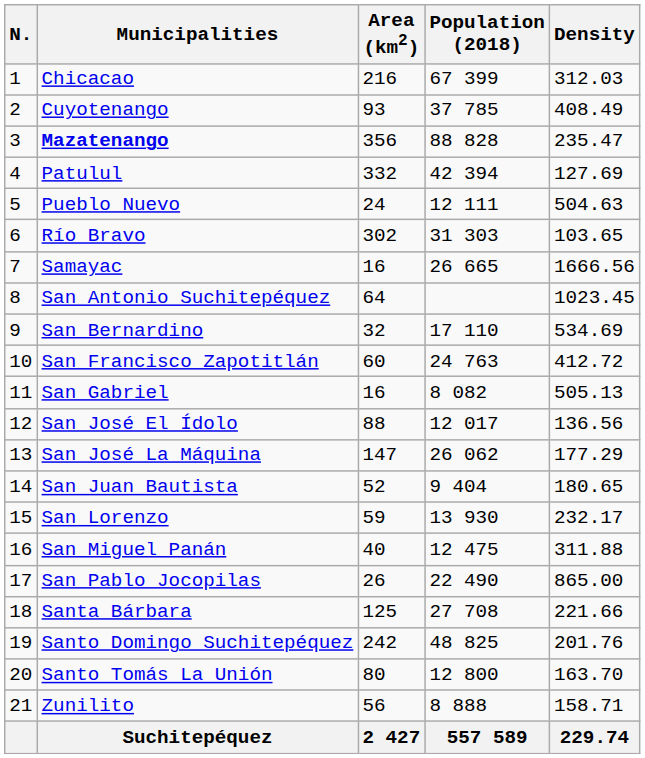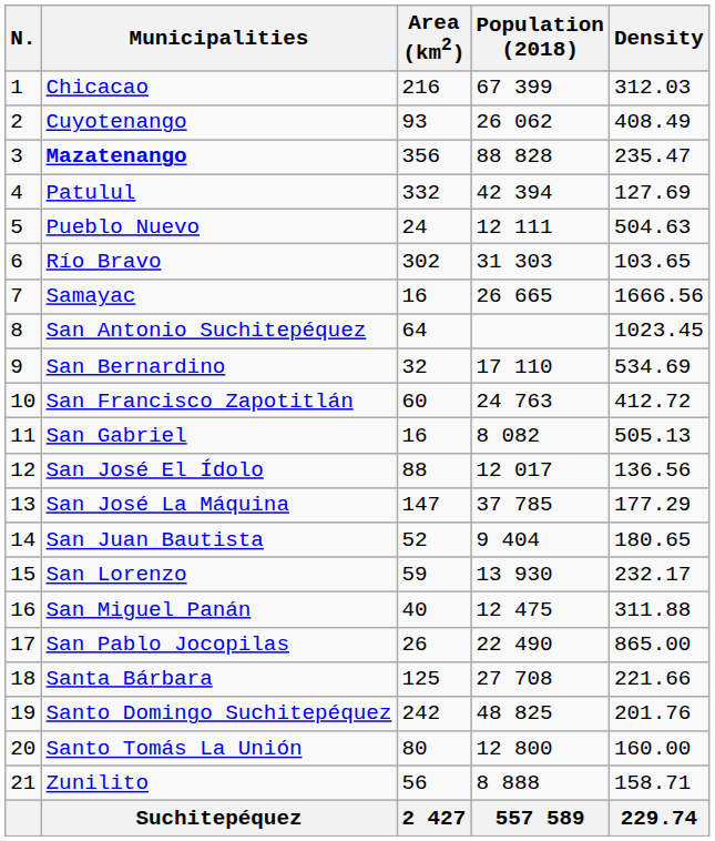 <table class="wikitable sortable">
 <tr>
 <th>N.</th>
 <th>Municipalities</th>
 <th>Area<br>(km<sup>2</sup>)</th>
 <th>Population<br>(2018)</th>
 <th>Density</th>
 </tr>
 <tr>
 <td>1</td>
 <td><a href='#'>Chicacao</a></td>
 <td>216</td>
 <td>67 399</td>
 <td>312.03</td>
 </tr>
 <tr>
 <td>2</td>
 <td><a href='#'>Cuyotenango</a></td>
 <td>93</td>
-<td>37 785</td>
+<td>26 062</td>
 <td>408.49</td>
 </tr>
 <tr>
 <td>3</td>
 <td><a href='#'><strong>Mazatenango</strong></a></td>
 <td>356</td>
 <td>88 828</td>
 <td>235.47</td>
 </tr>
 <tr>
 <td>4</td>
 <td><a href='#'>Patulul</a></td>
 <td>332</td>
 <td>42 394</td>
 <td>127.69</td>
 </tr>
 <tr>
 <td>5</td>
 <td><a href='#'>Pueblo Nuevo</a></td>
 <td>24</td>
 <td>12 111</td>
 <td>504.63</td>
 </tr>
 <tr>
 <td>6</td>
 <td><a href='#'>Río Bravo</a></td>
 <td>302</td>
 <td>31 303</td>
 <td>103.65</td>
 </tr>
 <tr>
 <td>7</td>
 <td><a href='#'>Samayac</a></td>
 <td>16</td>
 <td>26 665</td>
 <td>1666.56</td>
 </tr>
 <tr>
 <td>8</td>
 <td><a href='#'>San Antonio Suchitepéquez</a></td>
 <td>64</td>
 <td></td>
 <td>1023.45</td>
 </tr>
 <tr>
 <td>9</td>
 <td><a href='#'>San Bernardino</a></td>
 <td>32</td>
 <td>17 110</td>
 <td>534.69</td>
 </tr>
 <tr>
 <td>10</td>
 <td><a href='#'>San Francisco Zapotitlán</a></td>
 <td>60</td>
 <td>24 763</td>
 <td>412.72</td>
 </tr>
 <tr>
 <td>11</td>
 <td><a href='#'>San Gabriel</a></td>
 <td>16</td>
 <td>8 082</td>
 <td>505.13</td>
 </tr>
 <tr>
 <td>12</td>
 <td><a href='#'>San José El Ídolo</a></td>
 <td>88</td>
 <td>12 017</td>
 <td>136.56</td>
 </tr>
 <tr>
 <td>13</td>
 <td><a href='#'>San José La Máquina</a></td>
 <td>147</td>
-<td>26 062</td>
+<td>37 785</td>
 <td>177.29</td>
 </tr>
 <tr>
 <td>14</td>
 <td><a href='#'>San Juan Bautista</a></td>
 <td>52</td>
 <td>9 404</td>
 <td>180.65</td>
 </tr>
 <tr>
 <td>15</td>
 <td><a href='#'>San Lorenzo</a></td>
 <td>59</td>
 <td>13 930</td>
 <td>232.17</td>
 </tr>
 <tr>
 <td>16</td>
 <td><a href='#'>San Miguel Panán</a></td>
 <td>40</td>
 <td>12 475</td>
 <td>311.88</td>
 </tr>
 <tr>
 <td>17</td>
 <td><a href='#'>San Pablo Jocopilas</a></td>
 <td>26</td>
 <td>22 490</td>
 <td>865.00</td>
 </tr>
 <tr>
 <td>18</td>
 <td><a href='#'>Santa Bárbara</a></td>
 <td>125</td>
 <td>27 708</td>
 <td>221.66</td>
 </tr>
 <tr>
 <td>19</td>
 <td><a href='#'>Santo Domingo Suchitepéquez</a></td>
 <td>242</td>
 <td>48 825</td>
 <td>201.76</td>
 </tr>
 <tr>
 <td>20</td>
 <td><a href='#'>Santo Tomás La Unión</a></td>
 <td>80</td>
 <td>12 800</td>
-<td>163.70</td>
+<td>160.00</td>
 </tr>
 <tr>
 <td>21</td>
 <td><a href='#'>Zunilito</a></td>
 <td>56</td>
 <td>8 888</td>
 <td>158.71</td>
 </tr>
 <tr>
 <th></th>
 <th>Suchitepéquez</th>
 <th>2 427</th>
 <th>557 589</th>
 <th>229.74</th>
 </tr>
 </table>
